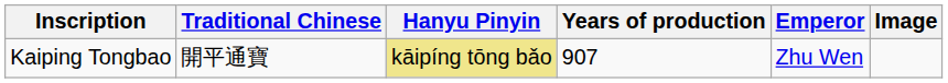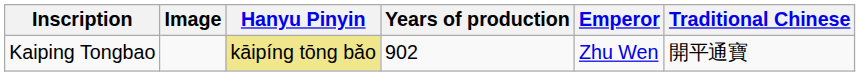 <table class="wikitable">
 <tr>
 <th>Inscription</th>
-<th><a href='#'>Traditional Chinese</a></th>
+<th>Image</th>
 <th><a href='#'>Hanyu Pinyin</a></th>
 <th>Years of production</th>
 <th><a href='#'>Emperor</a></th>
-<th>Image</th>
+<th><a href='#'>Traditional Chinese</a></th>
 </tr>
 <tr>
 <td>Kaiping Tongbao</td>
+<td></td>
+<td style="background: khaki;">kāipíng tōng bǎo</td>
+<td>902</td>
+<td><a href='#'>Zhu Wen</a></td>
 <td>開平通寶</td>
-<td style="background: khaki;">kāipíng tōng bǎo</td>
-<td>907</td>
-<td><a href='#'>Zhu Wen</a></td>
-<td></td>
 </tr>
 </table>
